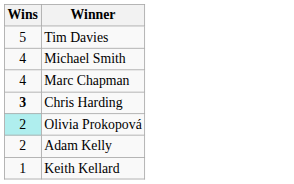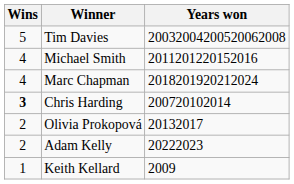 <table class="wikitable">
 <tr>
 <th>Wins</th>
 <th>Winner</th>
+<th>Years won</th>
 </tr>
 <tr>
 <td style="text-align:center;">5</td>
 <td> Tim Davies</td>
+<td>20032004200520062008</td>
 </tr>
 <tr>
 <td style="text-align:center;">4</td>
 <td> Michael Smith</td>
+<td>2011201220152016</td>
 </tr>
 <tr>
 <td style="text-align:center;">4</td>
 <td> Marc Chapman</td>
+<td>2018201920212024</td>
 </tr>
 <tr>
 <td style="text-align:center;"><strong>3</strong></td>
 <td> Chris Harding</td>
+<td>200720102014</td>
 </tr>
 <tr>
-<td style="background: paleturquoise; text-align:center;">2</td>
+<td style="text-align:center;">2</td>
 <td> Olivia Prokopová</td>
+<td>20132017</td>
 </tr>
 <tr>
 <td style="text-align:center;">2</td>
 <td> Adam Kelly</td>
+<td>20222023</td>
 </tr>
 <tr>
 <td style="text-align:center;">1</td>
 <td> Keith Kellard</td>
+<td>2009</td>
 </tr>
 </table>
